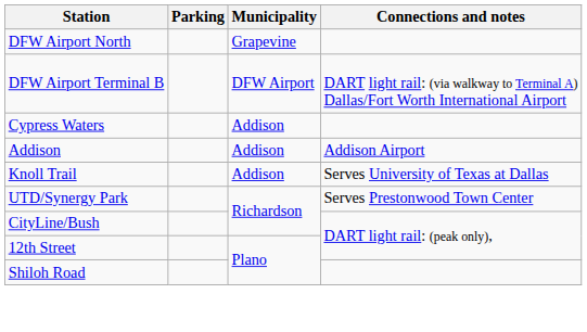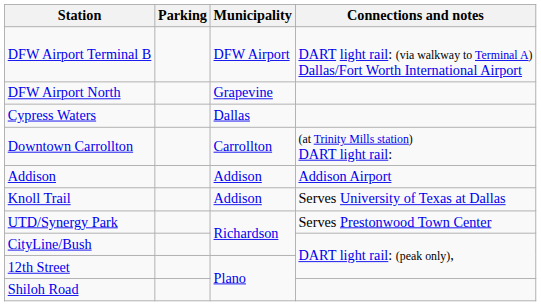 <table class="wikitable plainrowheaders">
 <tr>
 <th>Station</th>
 <th>Parking</th>
 <th>Municipality</th>
 <th>Connections and notes</th>
 </tr>
 <tr>
+<td><a href='#'>DFW Airport Terminal B</a></td>
+<td></td>
+<td><a href='#'>DFW Airport</a></td>
+<td><br> <a href='#'>DART</a> <a href='#'>light rail</a>:  <small>(via walkway to <a href='#'>Terminal A</a>)</small><br> <a href='#'>Dallas/Fort Worth International Airport</a></td>
+</tr>
+<tr>
 <td><a href='#'>DFW Airport North</a></td>
 <td align=center></td>
 <td><a href='#'>Grapevine</a></td>
 <td></td>
 </tr>
 <tr>
-<td><a href='#'>DFW Airport Terminal B</a></td>
+<td><a href='#'>Cypress Waters</a></td>
+<td align=center></td>
+<td><a href='#'>Dallas</a></td>
 <td></td>
-<td><a href='#'>DFW Airport</a></td>
-<td><br> <a href='#'>DART</a> <a href='#'>light rail</a>:  <small>(via walkway to <a href='#'>Terminal A</a>)</small><br> <a href='#'>Dallas/Fort Worth International Airport</a></td>
 </tr>
 <tr>
-<td><a href='#'>Cypress Waters</a></td>
+<td><a href='#'>Downtown Carrollton</a></td>
 <td align=center></td>
-<td><a href='#'>Addison</a></td>
-<td></td>
+<td><a href='#'>Carrollton</a></td>
+<td> <small>(at <a href='#'>Trinity Mills station</a>)</small><br> <a href='#'>DART light rail</a>: </td>
 </tr>
 <tr>
 <td><a href='#'>Addison</a></td>
 <td align=center></td>
 <td><a href='#'>Addison</a></td>
 <td> <a href='#'>Addison Airport</a></td>
 </tr>
 <tr>
 <td><a href='#'>Knoll Trail</a></td>
 <td></td>
 <td><a href='#'>Addison</a></td>
 <td>Serves <a href='#'>University of Texas at Dallas</a></td>
 </tr>
 <tr>
 <td><a href='#'>UTD/Synergy Park</a></td>
 <td align=center></td>
 <td rowspan="2"><a href='#'>Richardson</a></td>
 <td>Serves <a href='#'>Prestonwood Town Center</a></td>
 </tr>
 <tr>
 <td><a href='#'>CityLine/Bush</a></td>
 <td align=center></td>
 <td rowspan="2"> <a href='#'>DART light rail</a>:  <small>(peak only)</small>, </td>
 </tr>
 <tr>
 <td><a href='#'>12th Street</a></td>
 <td align=center></td>
 <td rowspan="2"><a href='#'>Plano</a></td>
 </tr>
 <tr>
 <td><a href='#'>Shiloh Road</a></td>
 <td align=center></td>
 </tr>
 </table>
